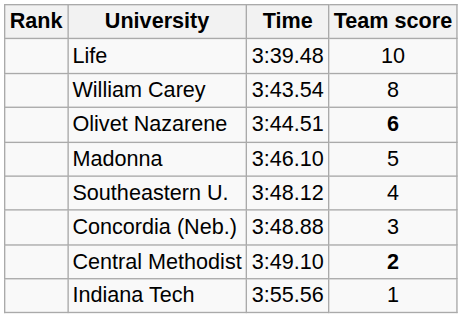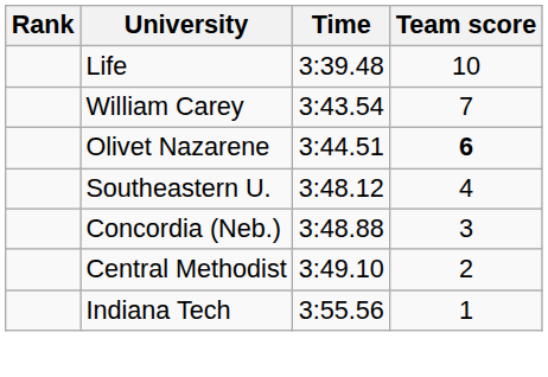 <table class="wikitable sortable" style="text-align:center">
 <tr>
 <th>Rank</th>
 <th>University</th>
 <th>Time</th>
 <th>Team score</th>
 </tr>
 <tr>
 <td></td>
 <td align=left>Life</td>
 <td>3:39.48</td>
 <td>10</td>
 </tr>
 <tr>
 <td></td>
 <td align=left>William Carey</td>
 <td>3:43.54</td>
-<td>8</td>
+<td>7</td>
 </tr>
 <tr>
 <td></td>
 <td align=left>Olivet Nazarene</td>
 <td>3:44.51</td>
 <td><strong>6</strong></td>
-</tr>
-<tr>
-<td></td>
-<td align=left>Madonna</td>
-<td>3:46.10</td>
-<td>5</td>
 </tr>
 <tr>
 <td></td>
 <td align=left>Southeastern U.</td>
 <td>3:48.12</td>
 <td>4</td>
 </tr>
 <tr>
 <td></td>
 <td align=left>Concordia (Neb.)</td>
 <td>3:48.88</td>
 <td>3</td>
 </tr>
 <tr>
 <td></td>
 <td align=left>Central Methodist</td>
 <td>3:49.10</td>
-<td><strong>2</strong></td>
+<td>2</td>
 </tr>
 <tr>
 <td></td>
 <td align=left>Indiana Tech</td>
 <td>3:55.56</td>
 <td>1</td>
 </tr>
 </table>
